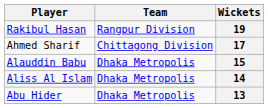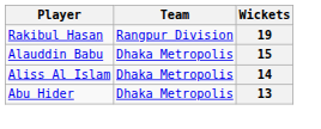 <table class="wikitable">
 <tr>
 <th>Player</th>
 <th>Team</th>
 <th>Wickets</th>
 </tr>
 <tr>
 <td><a href='#'>Rakibul Hasan</a></td>
 <td><a href='#'>Rangpur Division</a></td>
 <th>19</th>
-</tr>
-<tr>
-<td>Ahmed Sharif</td>
-<td><a href='#'>Chittagong Division</a></td>
-<th>17</th>
 </tr>
 <tr>
 <td><a href='#'>Alauddin Babu</a></td>
 <td><a href='#'>Dhaka Metropolis</a></td>
 <th>15</th>
 </tr>
 <tr>
 <td><a href='#'>Aliss Al Islam</a></td>
 <td><a href='#'>Dhaka Metropolis</a></td>
 <th>14</th>
 </tr>
 <tr>
 <td><a href='#'>Abu Hider</a></td>
 <td><a href='#'>Dhaka Metropolis</a></td>
 <th>13</th>
 </tr>
 </table>
